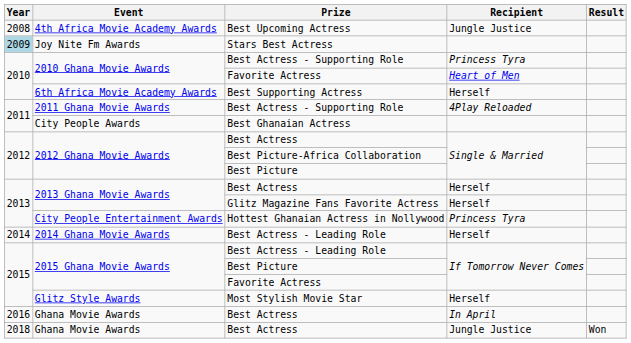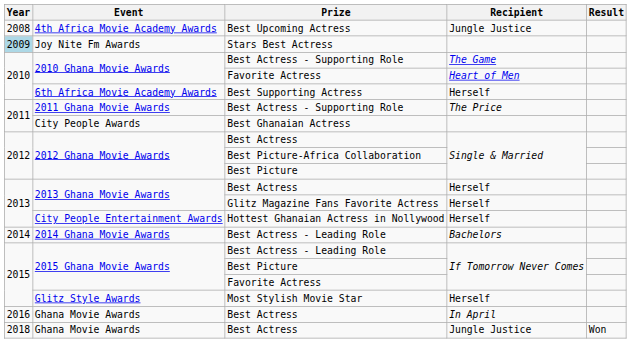 <table class="wikitable">
 <tr>
 <th>Year</th>
 <th>Event</th>
 <th>Prize</th>
 <th>Recipient</th>
 <th>Result</th>
 </tr>
 <tr>
 <td>2008</td>
 <td><a href='#'>4th Africa Movie Academy Awards</a></td>
 <td>Best Upcoming Actress</td>
 <td>Jungle Justice</td>
 <td></td>
 </tr>
 <tr>
 <td style="background: lightblue;">2009</td>
 <td>Joy Nite Fm Awards</td>
 <td>Stars Best Actress</td>
 <td></td>
 <td></td>
 </tr>
 <tr>
 <td rowspan=3>2010</td>
 <td rowspan=2><a href='#'>2010 Ghana Movie Awards</a></td>
 <td>Best Actress - Supporting Role</td>
-<td><em>Princess Tyra</em></td>
+<td><em><a href='#'>The Game</a></em></td>
 <td></td>
 </tr>
 <tr>
 <td>Favorite Actress</td>
 <td><em><a href='#'>Heart of Men</a></em></td>
 <td></td>
 </tr>
 <tr>
 <td><a href='#'>6th Africa Movie Academy Awards</a></td>
 <td>Best Supporting Actress</td>
 <td>Herself</td>
 <td></td>
 </tr>
 <tr>
 <td rowspan=2>2011</td>
 <td><a href='#'>2011 Ghana Movie Awards</a></td>
 <td>Best Actress - Supporting Role</td>
-<td><em>4Play Reloaded </em></td>
+<td><em>The Price </em></td>
 <td></td>
 </tr>
 <tr>
 <td>City People Awards</td>
 <td>Best Ghanaian Actress</td>
 <td></td>
 <td></td>
 </tr>
 <tr>
 <td rowspan=3>2012</td>
 <td rowspan=3><a href='#'>2012 Ghana Movie Awards</a></td>
 <td>Best Actress</td>
 <td rowspan=3><em>Single & Married</em></td>
 <td></td>
 </tr>
 <tr>
 <td>Best Picture-Africa Collaboration</td>
 <td></td>
 </tr>
 <tr>
 <td>Best Picture</td>
 <td></td>
 </tr>
 <tr>
 <td rowspan=3>2013</td>
 <td rowspan=2><a href='#'>2013 Ghana Movie Awards</a></td>
 <td>Best Actress</td>
 <td>Herself</td>
 <td></td>
 </tr>
 <tr>
 <td>Glitz Magazine Fans Favorite Actress</td>
 <td>Herself</td>
 <td></td>
 </tr>
 <tr>
 <td><a href='#'>City People Entertainment Awards</a></td>
 <td>Hottest Ghanaian Actress in Nollywood</td>
-<td><em>Princess Tyra</em></td>
+<td>Herself</td>
 <td></td>
 </tr>
 <tr>
 <td>2014</td>
 <td><a href='#'>2014 Ghana Movie Awards</a></td>
 <td>Best Actress - Leading Role</td>
-<td>Herself</td>
+<td><em>Bachelors</em></td>
 <td></td>
 </tr>
 <tr>
 <td rowspan=4>2015</td>
 <td rowspan=3><a href='#'>2015 Ghana Movie Awards</a></td>
 <td>Best Actress - Leading Role</td>
 <td rowspan=3><em>If Tomorrow Never Comes</em></td>
 <td></td>
 </tr>
 <tr>
 <td>Best Picture</td>
 <td></td>
 </tr>
 <tr>
 <td>Favorite Actress</td>
 <td></td>
 </tr>
 <tr>
 <td><a href='#'>Glitz Style Awards</a></td>
 <td>Most Stylish Movie Star</td>
 <td>Herself</td>
 <td></td>
 </tr>
 <tr>
 <td>2016</td>
 <td>Ghana Movie Awards</td>
 <td>Best Actress</td>
 <td><em>In April</em></td>
 <td></td>
 </tr>
 <tr>
 <td>2018</td>
 <td>Ghana Movie Awards</td>
 <td>Best Actress</td>
 <td>Jungle Justice</td>
 <td>Won</td>
 </tr>
 </table>
